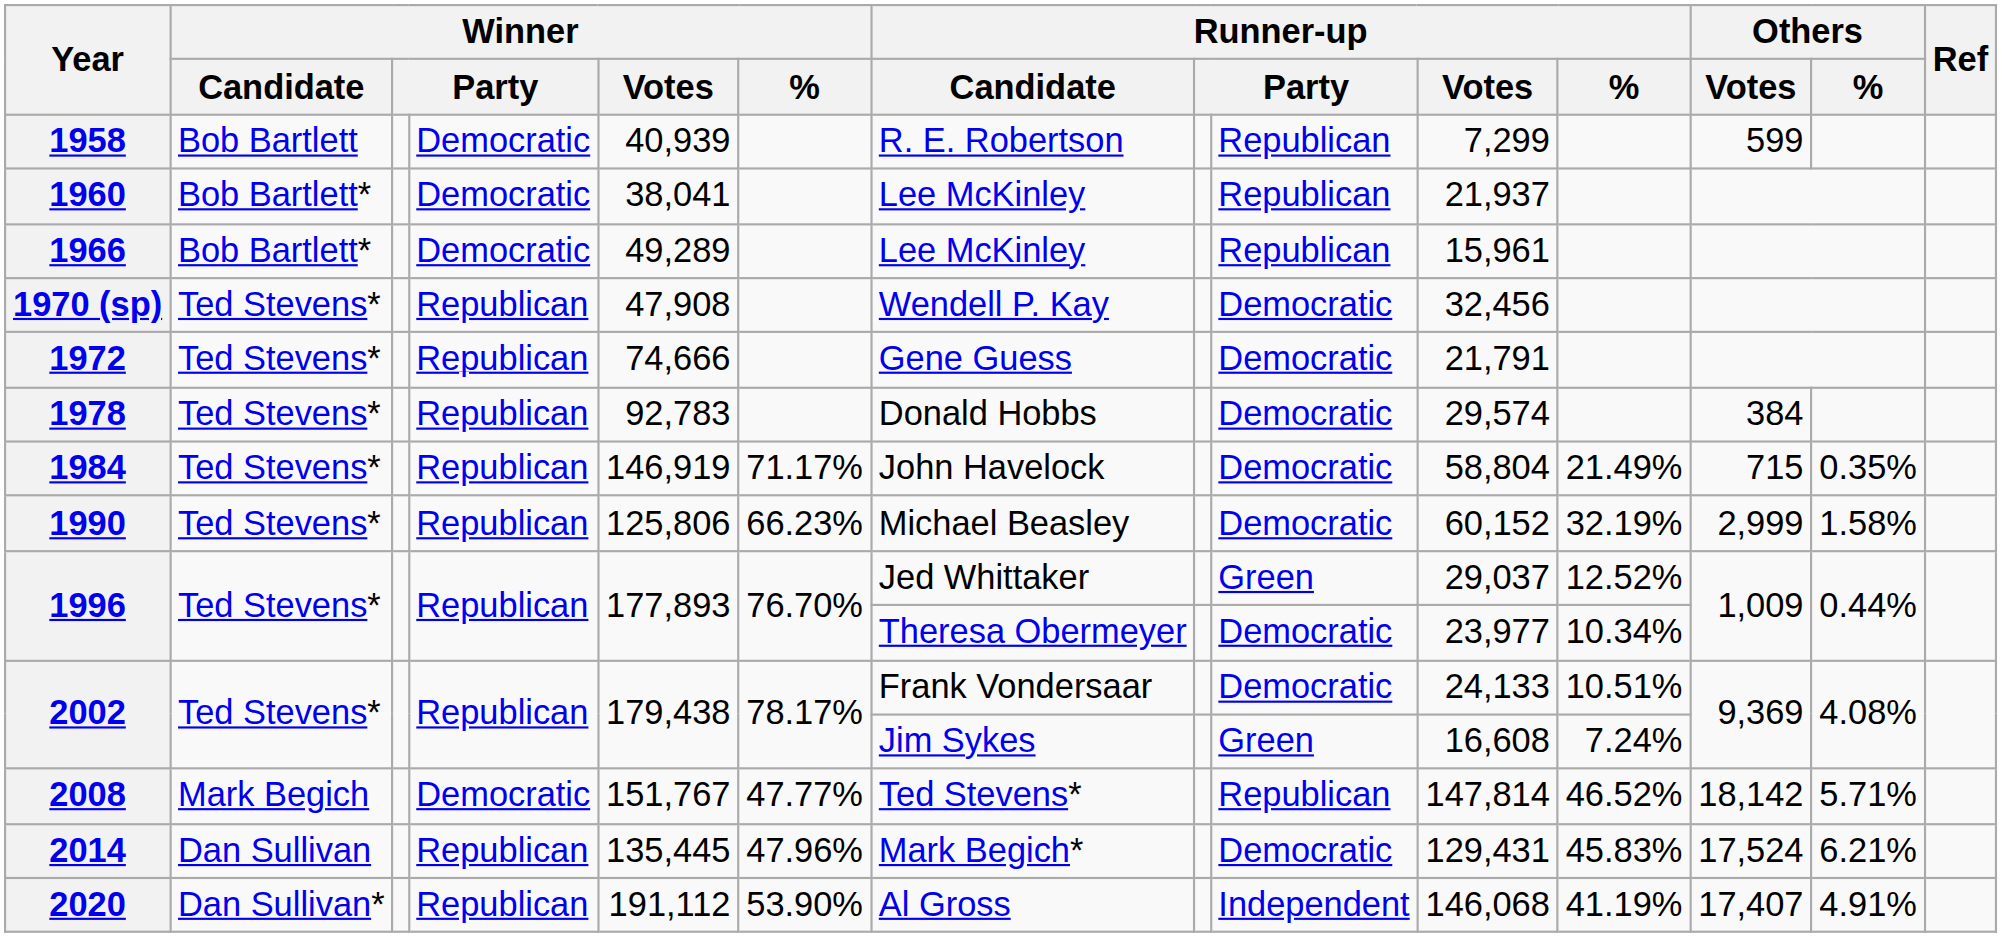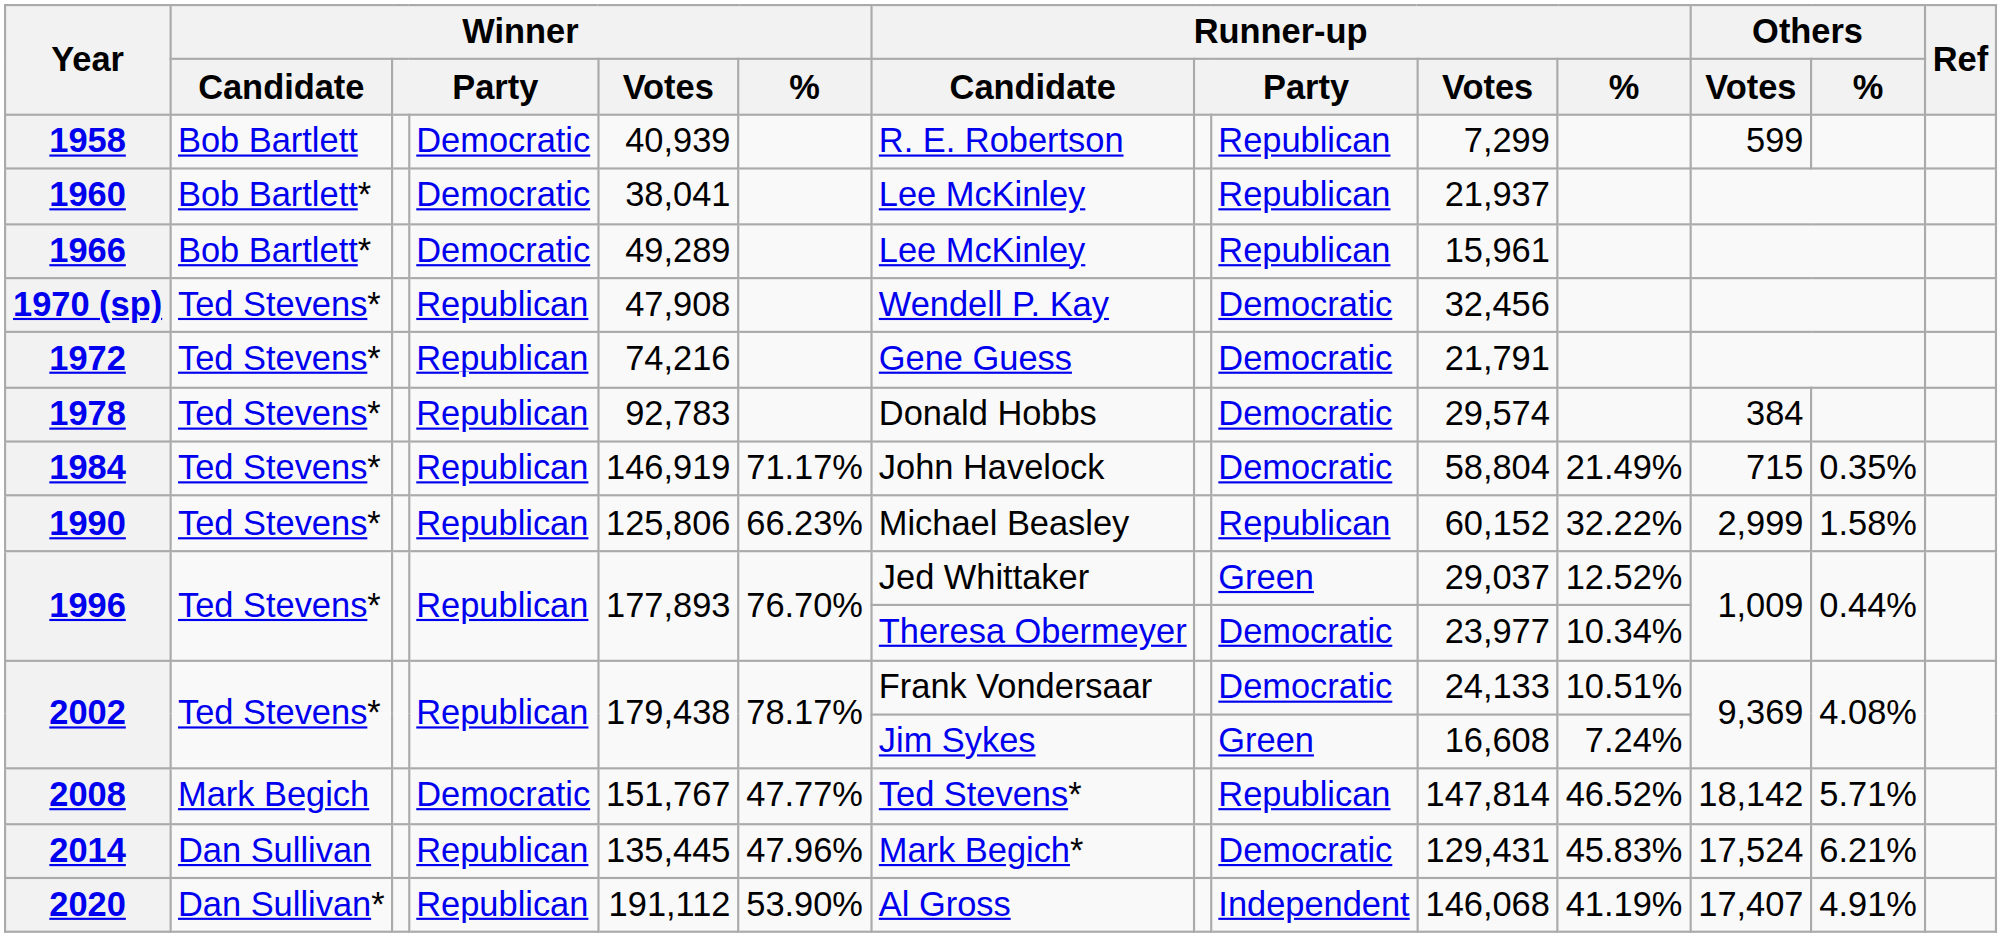 <table class=wikitable style=text-align:right>
 <tr>
 <th rowspan=2>Year</th>
 <th colspan=5>Winner</th>
 <th colspan=5>Runner-up</th>
 <th colspan=2>Others</th>
 <th rowspan=2>Ref</th>
 </tr>
 <tr>
 <th>Candidate</th>
 <th colspan=2>Party</th>
 <th>Votes</th>
 <th>%</th>
 <th>Candidate</th>
 <th colspan=2>Party</th>
 <th>Votes</th>
 <th>%</th>
 <th>Votes</th>
 <th>%</th>
 </tr>
 <tr>
 <th><a href='#'>1958</a></th>
 <td align=left><a href='#'>Bob Bartlett</a></td>
 <td style=background:></td>
 <td align=left><a href='#'>Democratic</a></td>
 <td>40,939</td>
 <td></td>
 <td align=left><a href='#'>R. E. Robertson</a></td>
 <td style=background:></td>
 <td align=left><a href='#'>Republican</a></td>
 <td>7,299</td>
 <td></td>
 <td>599</td>
 <td></td>
 <td align=center></td>
 </tr>
 <tr>
 <th><a href='#'>1960</a></th>
 <td align=left><a href='#'>Bob Bartlett</a>*</td>
 <td style=background:></td>
 <td align=left><a href='#'>Democratic</a></td>
 <td>38,041</td>
 <td></td>
 <td align=left><a href='#'>Lee McKinley</a></td>
 <td style=background:></td>
 <td align=left><a href='#'>Republican</a></td>
 <td>21,937</td>
 <td></td>
 <td colspan=2></td>
 <td align=center></td>
 </tr>
 <tr>
 <th><a href='#'>1966</a></th>
 <td align=left><a href='#'>Bob Bartlett</a>*</td>
 <td style=background:></td>
 <td align=left><a href='#'>Democratic</a></td>
 <td>49,289</td>
 <td></td>
 <td align=left><a href='#'>Lee McKinley</a></td>
 <td style=background:></td>
 <td align=left><a href='#'>Republican</a></td>
 <td>15,961</td>
 <td></td>
 <td colspan=2></td>
 <td align=center></td>
 </tr>
 <tr>
 <th><a href='#'>1970 (sp)</a></th>
 <td align=left><a href='#'>Ted Stevens</a>*</td>
 <td style=background:></td>
 <td align=left><a href='#'>Republican</a></td>
 <td>47,908</td>
 <td></td>
 <td align=left><a href='#'>Wendell P. Kay</a></td>
 <td style=background:></td>
 <td align=left><a href='#'>Democratic</a></td>
 <td>32,456</td>
 <td></td>
 <td colspan=2></td>
 <td align=center></td>
 </tr>
 <tr>
 <th><a href='#'>1972</a></th>
 <td align=left><a href='#'>Ted Stevens</a>*</td>
 <td style=background:></td>
 <td align=left><a href='#'>Republican</a></td>
-<td>74,666</td>
+<td>74,216</td>
 <td></td>
 <td align=left><a href='#'>Gene Guess</a></td>
 <td style=background:></td>
 <td align=left><a href='#'>Democratic</a></td>
 <td>21,791</td>
 <td></td>
 <td colspan=2></td>
 <td align=center></td>
 </tr>
 <tr>
 <th><a href='#'>1978</a></th>
 <td align=left><a href='#'>Ted Stevens</a>*</td>
 <td style=background:></td>
 <td align=left><a href='#'>Republican</a></td>
 <td>92,783</td>
 <td></td>
 <td align=left>Donald Hobbs</td>
 <td style=background:></td>
 <td align=left><a href='#'>Democratic</a></td>
 <td>29,574</td>
 <td></td>
 <td>384</td>
 <td></td>
 <td align=center></td>
 </tr>
 <tr>
 <th><a href='#'>1984</a></th>
 <td align=left><a href='#'>Ted Stevens</a>*</td>
 <td style=background:></td>
 <td align=left><a href='#'>Republican</a></td>
 <td>146,919</td>
 <td>71.17%</td>
 <td align=left>John Havelock</td>
 <td style=background:></td>
 <td align=left><a href='#'>Democratic</a></td>
 <td>58,804</td>
 <td>21.49%</td>
 <td>715</td>
 <td>0.35%</td>
 <td align=center></td>
 </tr>
 <tr>
 <th><a href='#'>1990</a></th>
 <td align=left><a href='#'>Ted Stevens</a>*</td>
 <td style=background:></td>
 <td align=left><a href='#'>Republican</a></td>
 <td>125,806</td>
 <td>66.23%</td>
 <td align=left>Michael Beasley</td>
 <td style=background:></td>
-<td align=left><a href='#'>Democratic</a></td>
+<td align=left><a href='#'>Republican</a></td>
 <td>60,152</td>
-<td>32.19%</td>
+<td>32.22%</td>
 <td>2,999</td>
 <td>1.58%</td>
 <td align=center></td>
 </tr>
 <tr>
 <th rowspan=2><a href='#'>1996</a></th>
 <td rowspan=2 align=left><a href='#'>Ted Stevens</a>*</td>
 <td rowspan=2 style=background:></td>
 <td rowspan=2 align=left><a href='#'>Republican</a></td>
 <td rowspan=2>177,893</td>
 <td rowspan=2>76.70%</td>
 <td align=left>Jed Whittaker</td>
 <td style=background:></td>
 <td align=left><a href='#'>Green</a></td>
 <td>29,037</td>
 <td>12.52%</td>
 <td rowspan=2>1,009</td>
 <td rowspan=2>0.44%</td>
 <td rowspan=2 align=center></td>
 </tr>
 <tr>
 <td align=left><a href='#'>Theresa Obermeyer</a></td>
 <td style=background:></td>
 <td align=left><a href='#'>Democratic</a></td>
 <td>23,977</td>
 <td>10.34%</td>
 </tr>
 <tr>
 <th rowspan=2><a href='#'>2002</a></th>
 <td rowspan=2 align=left><a href='#'>Ted Stevens</a>*</td>
 <td rowspan=2 style=background:></td>
 <td rowspan=2 align=left><a href='#'>Republican</a></td>
 <td rowspan=2>179,438</td>
 <td rowspan=2>78.17%</td>
 <td align=left>Frank Vondersaar</td>
 <td style=background:></td>
 <td align=left><a href='#'>Democratic</a></td>
 <td>24,133</td>
 <td>10.51%</td>
 <td rowspan=2>9,369</td>
 <td rowspan=2>4.08%</td>
 <td rowspan=2 align=center></td>
 </tr>
 <tr>
 <td align=left><a href='#'>Jim Sykes</a></td>
 <td style=background:></td>
 <td align=left><a href='#'>Green</a></td>
 <td>16,608</td>
 <td>7.24%</td>
 </tr>
 <tr>
 <th><a href='#'>2008</a></th>
 <td align=left><a href='#'>Mark Begich</a></td>
 <td style=background:></td>
 <td align=left><a href='#'>Democratic</a></td>
 <td>151,767</td>
 <td>47.77%</td>
 <td align=left><a href='#'>Ted Stevens</a>*</td>
 <td style=background:></td>
 <td align=left><a href='#'>Republican</a></td>
 <td>147,814</td>
 <td>46.52%</td>
 <td>18,142</td>
 <td>5.71%</td>
 <td align=center></td>
 </tr>
 <tr>
 <th><a href='#'>2014</a></th>
 <td align=left><a href='#'>Dan Sullivan</a></td>
 <td style=background:></td>
 <td align=left><a href='#'>Republican</a></td>
 <td>135,445</td>
 <td>47.96%</td>
 <td align=left><a href='#'>Mark Begich</a>*</td>
 <td style=background:></td>
 <td align=left><a href='#'>Democratic</a></td>
 <td>129,431</td>
 <td>45.83%</td>
 <td>17,524</td>
 <td>6.21%</td>
 <td align=center></td>
 </tr>
 <tr>
 <th><a href='#'>2020</a></th>
 <td align=left><a href='#'>Dan Sullivan</a>*</td>
 <td style=background:></td>
 <td align=left><a href='#'>Republican</a></td>
 <td>191,112</td>
 <td>53.90%</td>
 <td align=left><a href='#'>Al Gross</a></td>
 <td style=background:></td>
 <td align=left><a href='#'>Independent</a></td>
 <td>146,068</td>
 <td>41.19%</td>
 <td>17,407</td>
 <td>4.91%</td>
 <td align=center></td>
 </tr>
 </table>
